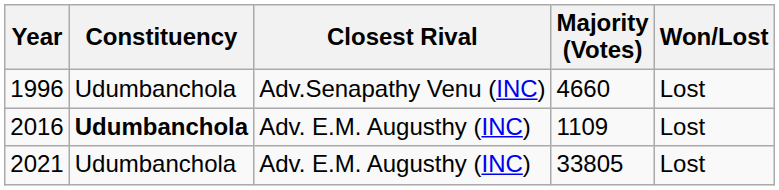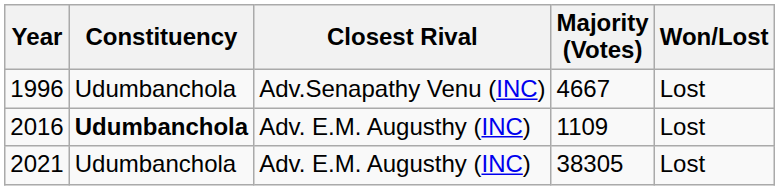 <table class="wikitable">
 <tr>
 <th>Year</th>
 <th>Constituency</th>
 <th>Closest Rival</th>
 <th>Majority<br>(Votes)</th>
 <th>Won/Lost</th>
 </tr>
 <tr>
 <td>1996</td>
 <td>Udumbanchola</td>
 <td>Adv.Senapathy Venu (<a href='#'>INC</a>)</td>
-<td>4660</td>
+<td>4667</td>
 <td>Lost</td>
 </tr>
 <tr>
 <td>2016</td>
 <td><strong>Udumbanchola</strong></td>
 <td>Adv. E.M. Augusthy (<a href='#'>INC</a>)</td>
 <td>1109</td>
 <td>Lost</td>
 </tr>
 <tr>
 <td>2021</td>
 <td>Udumbanchola</td>
 <td>Adv. E.M. Augusthy (<a href='#'>INC</a>)</td>
-<td>33805</td>
+<td>38305</td>
 <td>Lost</td>
 </tr>
 </table>
